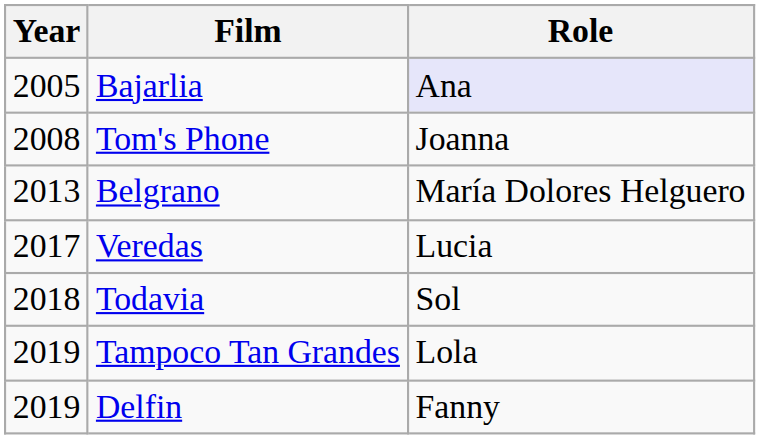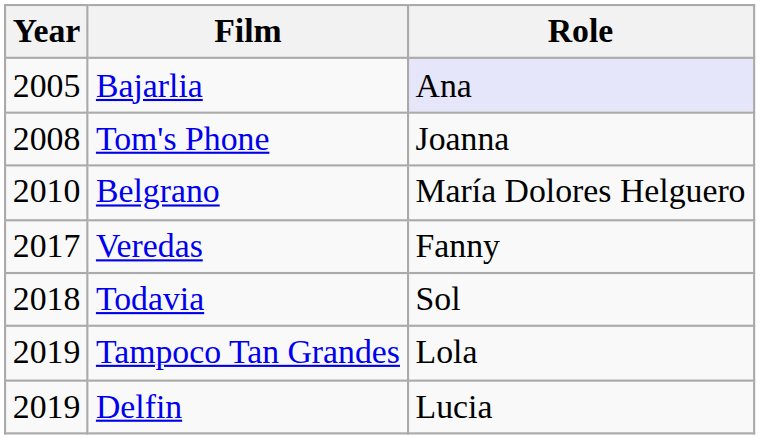 <table class="wikitable">
 <tr>
 <th>Year</th>
 <th>Film</th>
 <th>Role</th>
 </tr>
 <tr>
 <td>2005</td>
 <td><a href='#'>Bajarlia</a></td>
 <td style="background: lavender;">Ana</td>
 </tr>
 <tr>
 <td>2008</td>
 <td><a href='#'>Tom's Phone</a></td>
 <td>Joanna</td>
 </tr>
 <tr>
-<td>2013</td>
+<td>2010</td>
 <td><a href='#'>Belgrano</a></td>
 <td>María Dolores Helguero</td>
 </tr>
 <tr>
 <td>2017</td>
 <td><a href='#'>Veredas</a></td>
-<td>Lucia</td>
+<td>Fanny</td>
 </tr>
 <tr>
 <td>2018</td>
 <td><a href='#'>Todavia</a></td>
 <td>Sol</td>
 </tr>
 <tr>
 <td>2019</td>
 <td><a href='#'>Tampoco Tan Grandes</a></td>
 <td>Lola</td>
 </tr>
 <tr>
 <td>2019</td>
 <td><a href='#'>Delfin</a></td>
-<td>Fanny</td>
+<td>Lucia</td>
 </tr>
 </table>
